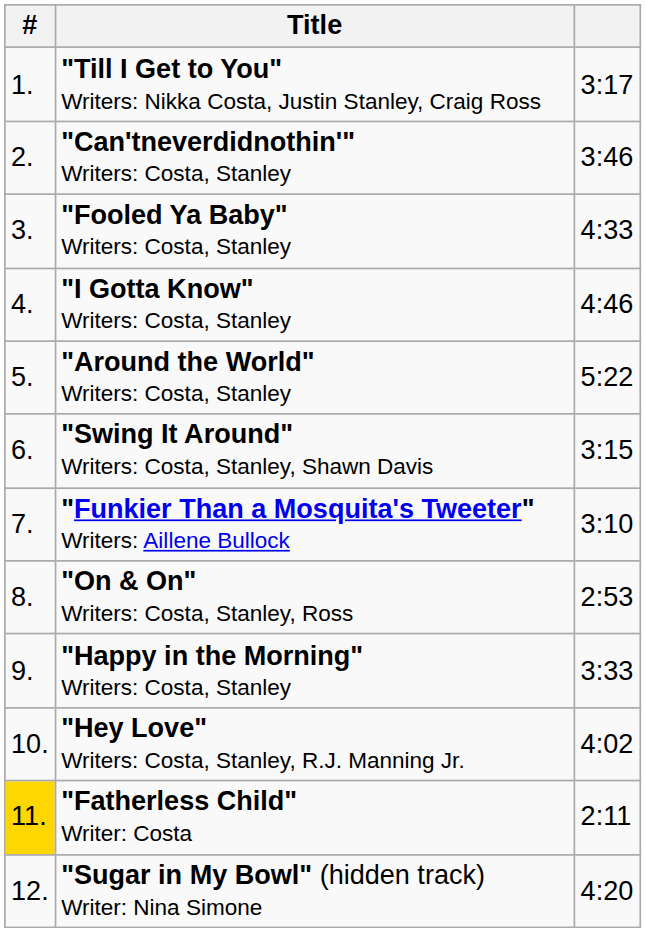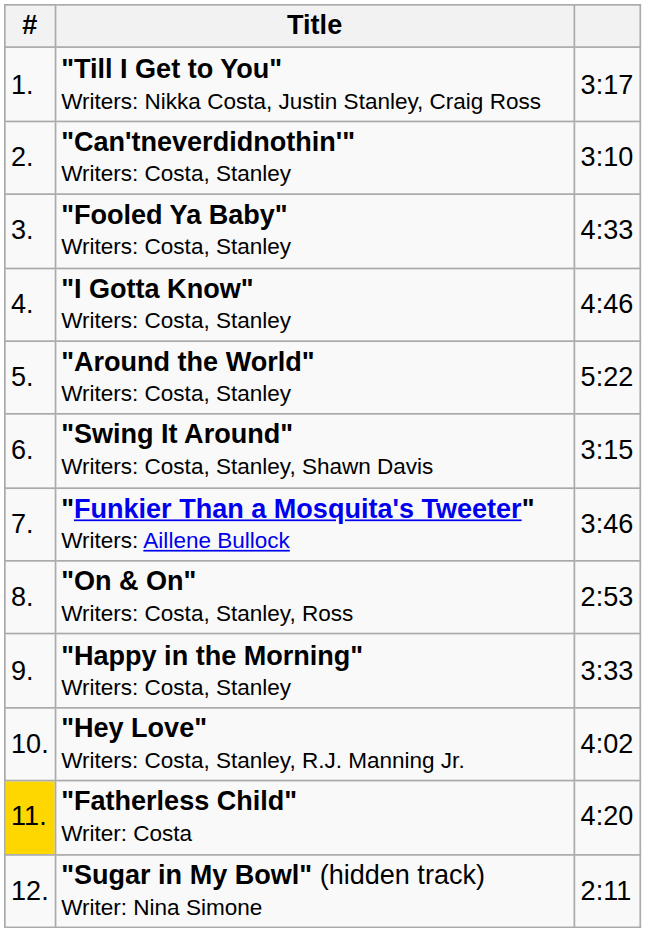 <table class="wikitable">
 <tr>
 <th>#</th>
 <th width="300">Title</th>
 <th></th>
 </tr>
 <tr>
 <td>1.</td>
 <td><strong>"Till I Get to You"</strong><br><small>Writers: Nikka Costa, Justin Stanley, Craig Ross</small></td>
 <td>3:17</td>
 </tr>
 <tr>
 <td>2.</td>
 <td><strong>"Can'tneverdidnothin'"</strong><br><small>Writers: Costa, Stanley</small></td>
-<td>3:46</td>
+<td>3:10</td>
 </tr>
 <tr>
 <td>3.</td>
 <td><strong>"Fooled Ya Baby"</strong><br><small>Writers: Costa, Stanley</small></td>
 <td>4:33</td>
 </tr>
 <tr>
 <td>4.</td>
 <td><strong>"I Gotta Know"</strong><br><small>Writers: Costa, Stanley</small></td>
 <td>4:46</td>
 </tr>
 <tr>
 <td>5.</td>
 <td><strong>"Around the World"</strong><br><small>Writers: Costa, Stanley</small></td>
 <td>5:22</td>
 </tr>
 <tr>
 <td>6.</td>
 <td><strong>"Swing It Around"</strong><br><small>Writers: Costa, Stanley, Shawn Davis</small></td>
 <td>3:15</td>
 </tr>
 <tr>
 <td>7.</td>
 <td><strong>"<a href='#'>Funkier Than a Mosquita's Tweeter</a>"</strong><br><small>Writers: <a href='#'>Aillene Bullock</a></small></td>
-<td>3:10</td>
+<td>3:46</td>
 </tr>
 <tr>
 <td>8.</td>
 <td><strong>"On & On"</strong><br><small>Writers: Costa, Stanley, Ross</small></td>
 <td>2:53</td>
 </tr>
 <tr>
 <td>9.</td>
 <td><strong>"Happy in the Morning"</strong><br><small>Writers: Costa, Stanley</small></td>
 <td>3:33</td>
 </tr>
 <tr>
 <td>10.</td>
 <td><strong>"Hey Love"</strong><br><small>Writers: Costa, Stanley, R.J. Manning Jr.</small></td>
 <td>4:02</td>
 </tr>
 <tr>
 <td style="background: gold;">11.</td>
 <td><strong>"Fatherless Child"</strong><br><small>Writer: Costa</small></td>
-<td>2:11</td>
+<td>4:20</td>
 </tr>
 <tr>
 <td>12.</td>
 <td><strong>"Sugar in My Bowl"</strong> (hidden track)<br><small>Writer: Nina Simone</small></td>
-<td>4:20</td>
+<td>2:11</td>
 </tr>
 <tr>
 </tr>
 </table>
